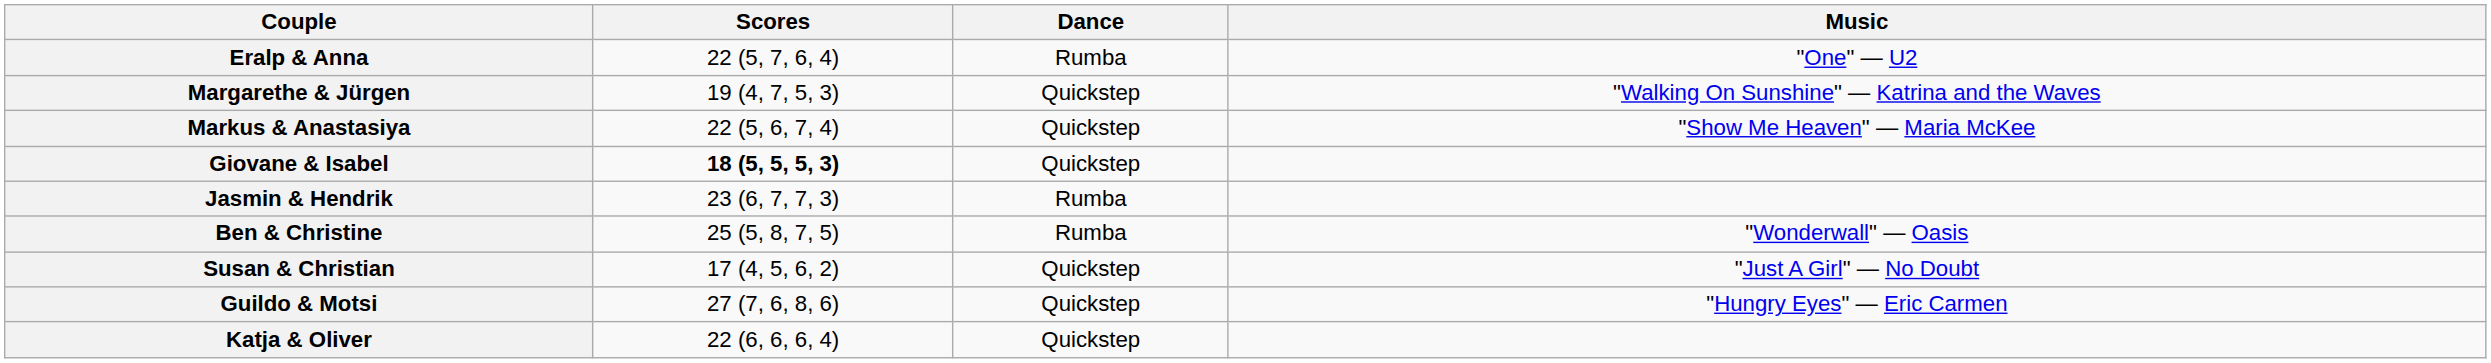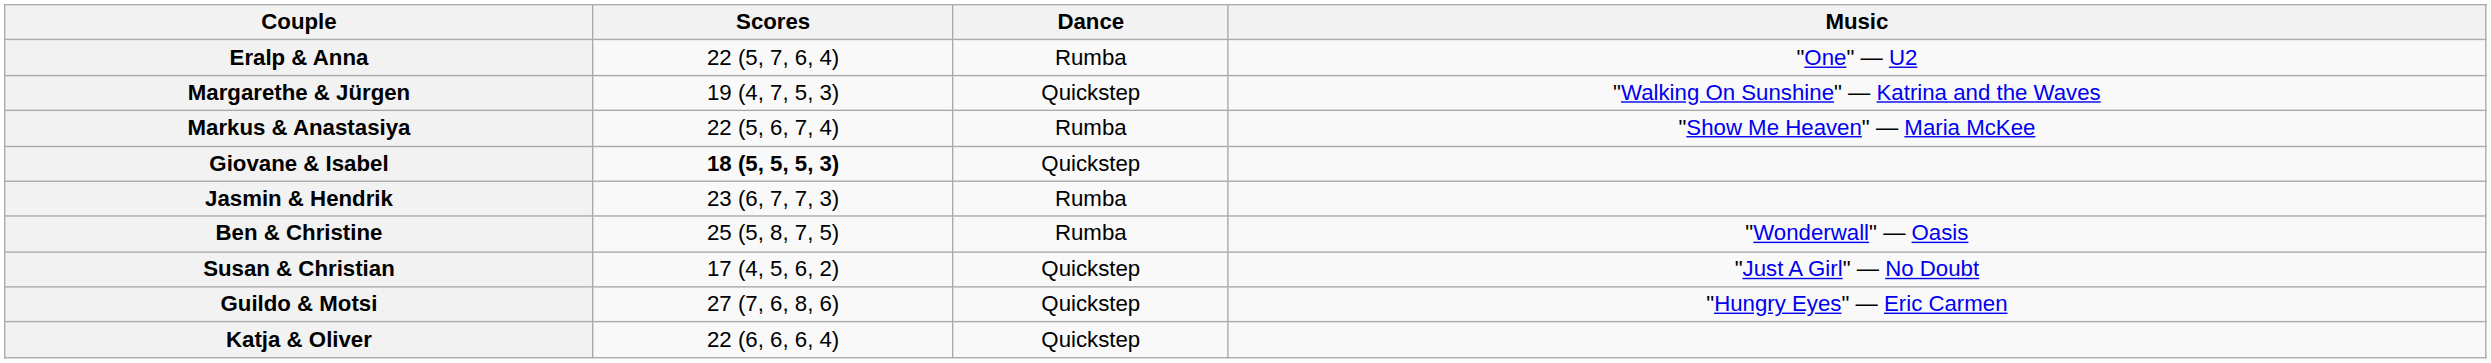 <table class="wikitable sortable" style="text-align:center; width:90%">
 <tr>
 <th scope="col">Couple</th>
 <th scope="col">Scores</th>
 <th scope="col" class="unsortable">Dance</th>
 <th scope="col" class="unsortable">Music</th>
 </tr>
 <tr>
 <th scope="row">Eralp & Anna</th>
 <td>22 (5, 7, 6, 4)</td>
 <td>Rumba</td>
 <td>"<a href='#'>One</a>" — <a href='#'>U2</a></td>
 </tr>
 <tr>
 <th scope="row">Margarethe & Jürgen</th>
 <td>19 (4, 7, 5, 3)</td>
 <td>Quickstep</td>
 <td>"<a href='#'>Walking On Sunshine</a>" — <a href='#'>Katrina and the Waves</a></td>
 </tr>
 <tr>
 <th scope="row">Markus & Anastasiya</th>
 <td>22 (5, 6, 7, 4)</td>
-<td>Quickstep</td>
+<td>Rumba</td>
 <td>"<a href='#'>Show Me Heaven</a>" — <a href='#'>Maria McKee</a></td>
 </tr>
 <tr>
 <th scope="row">Giovane & Isabel</th>
 <td><strong>18 (5, 5, 5, 3)</strong></td>
 <td>Quickstep</td>
 <td></td>
 </tr>
 <tr>
 <th scope="row">Jasmin & Hendrik</th>
 <td>23 (6, 7, 7, 3)</td>
 <td>Rumba</td>
 <td></td>
 </tr>
 <tr>
 <th scope="row">Ben & Christine</th>
 <td>25 (5, 8, 7, 5)</td>
 <td>Rumba</td>
 <td>"<a href='#'>Wonderwall</a>" — <a href='#'>Oasis</a></td>
 </tr>
 <tr>
 <th scope="row">Susan & Christian</th>
 <td>17 (4, 5, 6, 2)</td>
 <td>Quickstep</td>
 <td>"<a href='#'>Just A Girl</a>" — <a href='#'>No Doubt</a></td>
 </tr>
 <tr>
 <th scope="row">Guildo & Motsi</th>
 <td>27 (7, 6, 8, 6)</td>
 <td>Quickstep</td>
 <td>"<a href='#'>Hungry Eyes</a>" — <a href='#'>Eric Carmen</a></td>
 </tr>
 <tr>
 <th scope="row">Katja & Oliver</th>
 <td>22 (6, 6, 6, 4)</td>
 <td>Quickstep</td>
 <td></td>
 </tr>
 </table>
